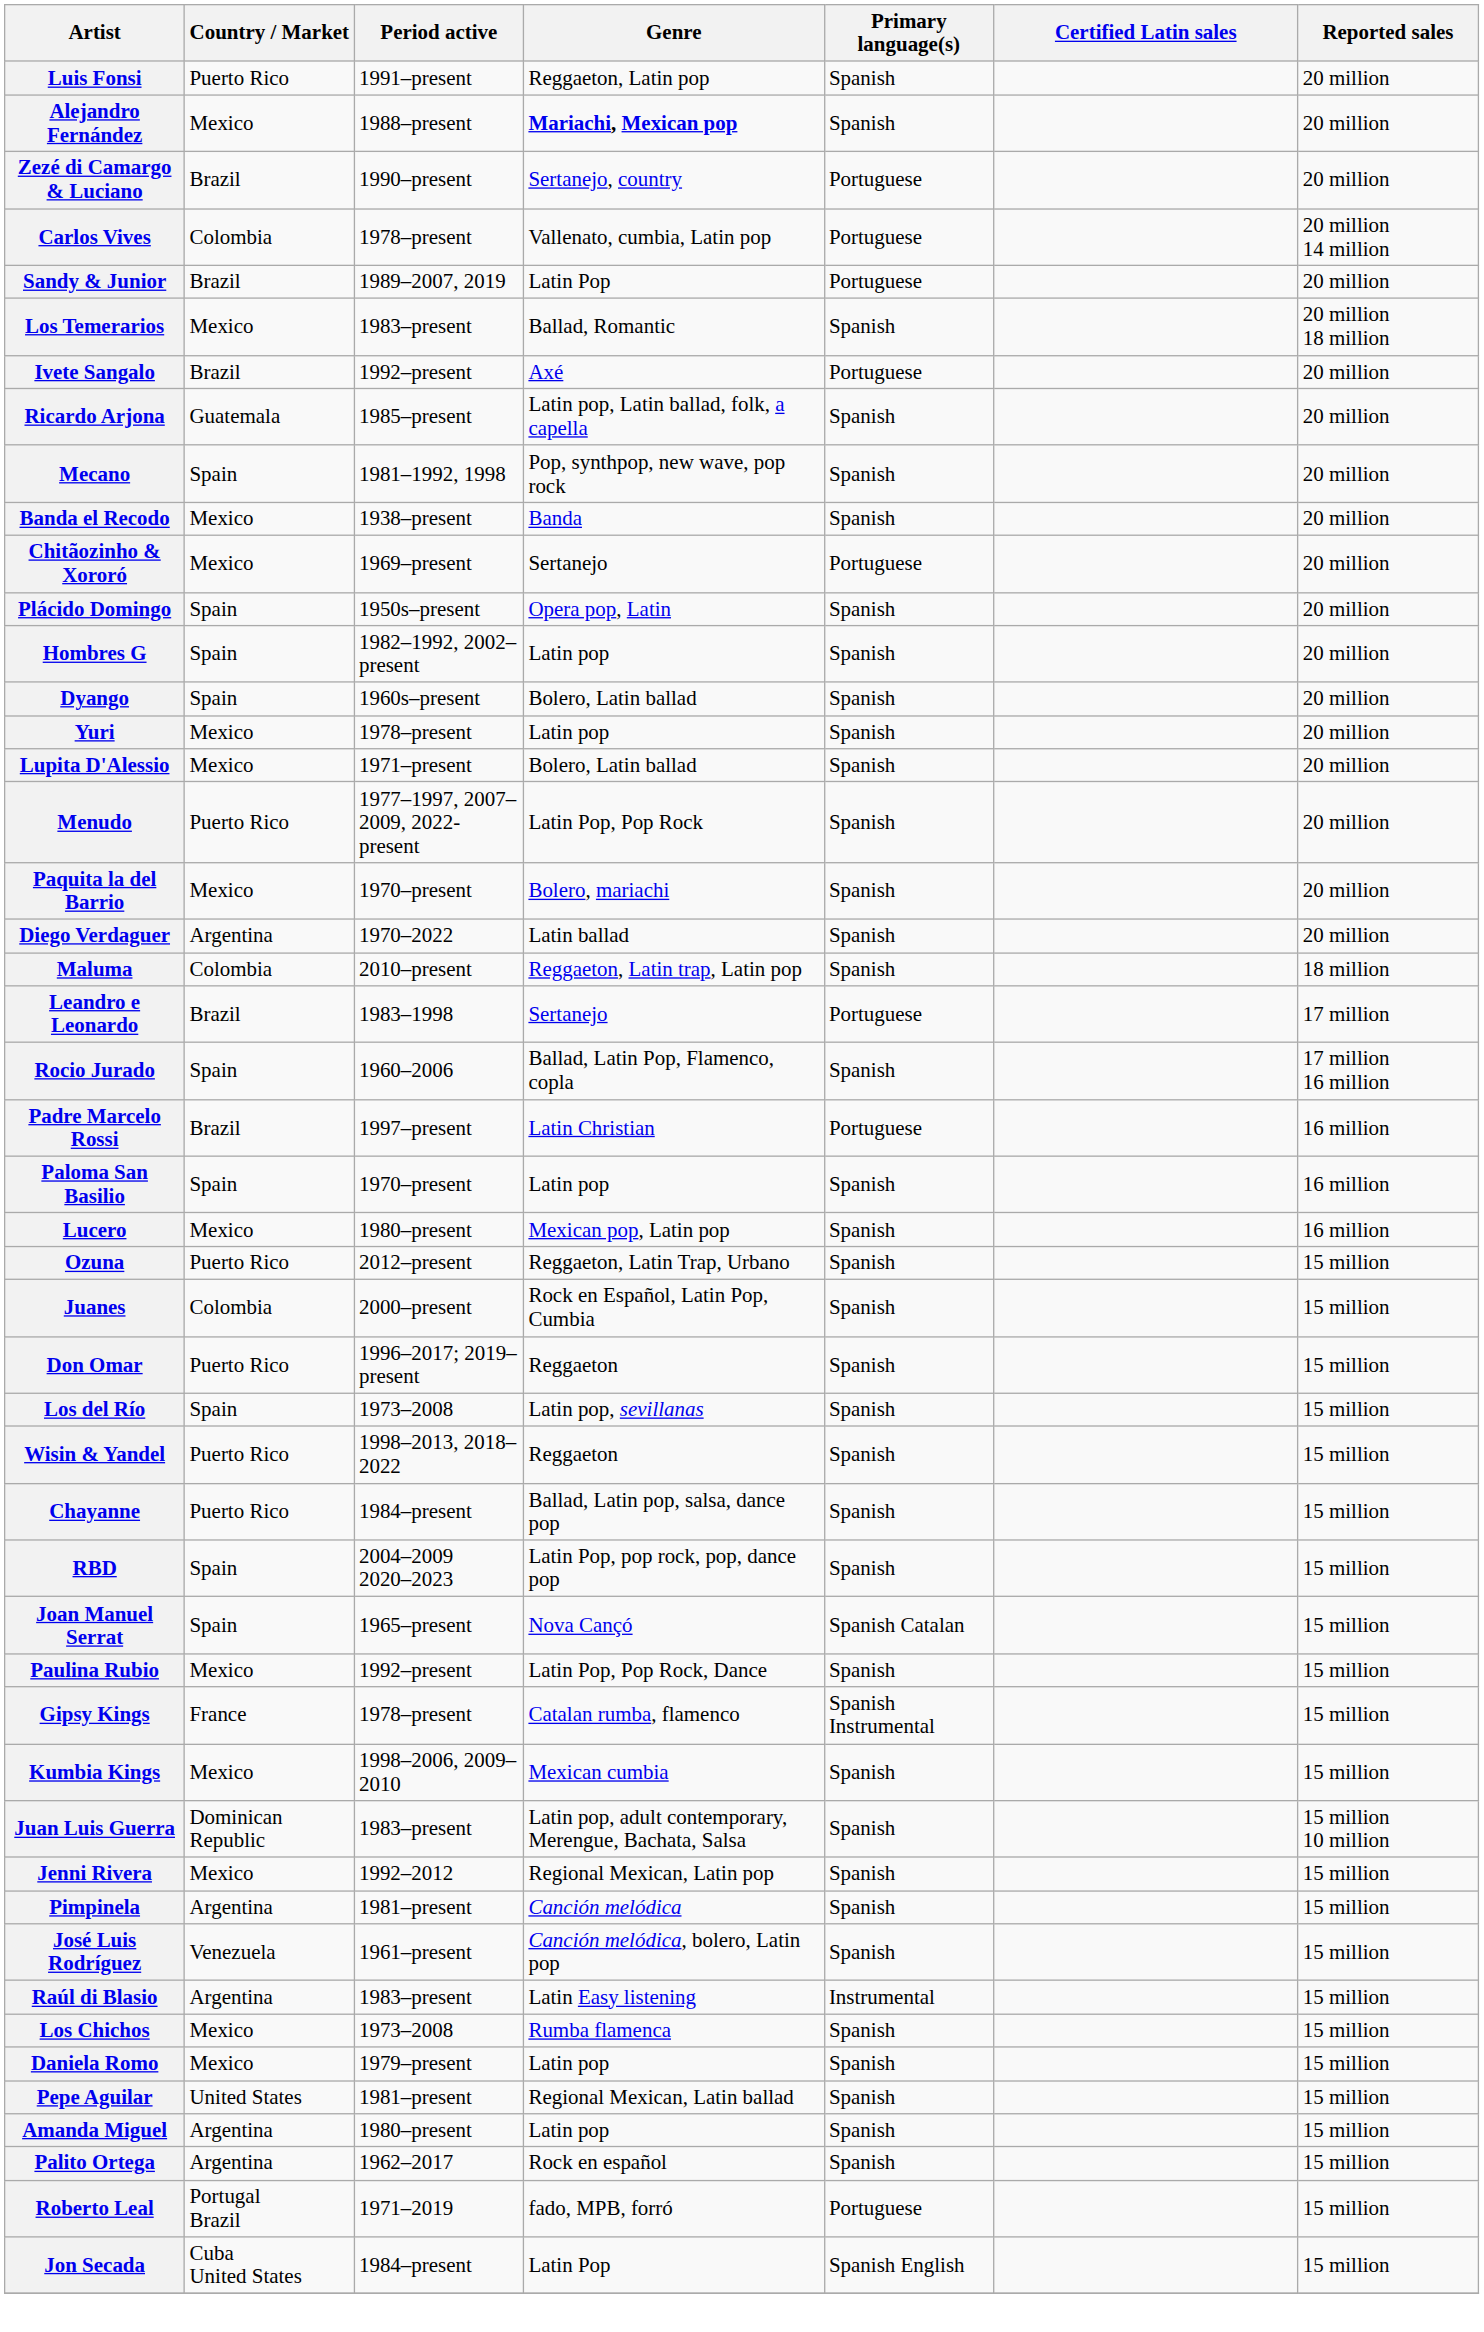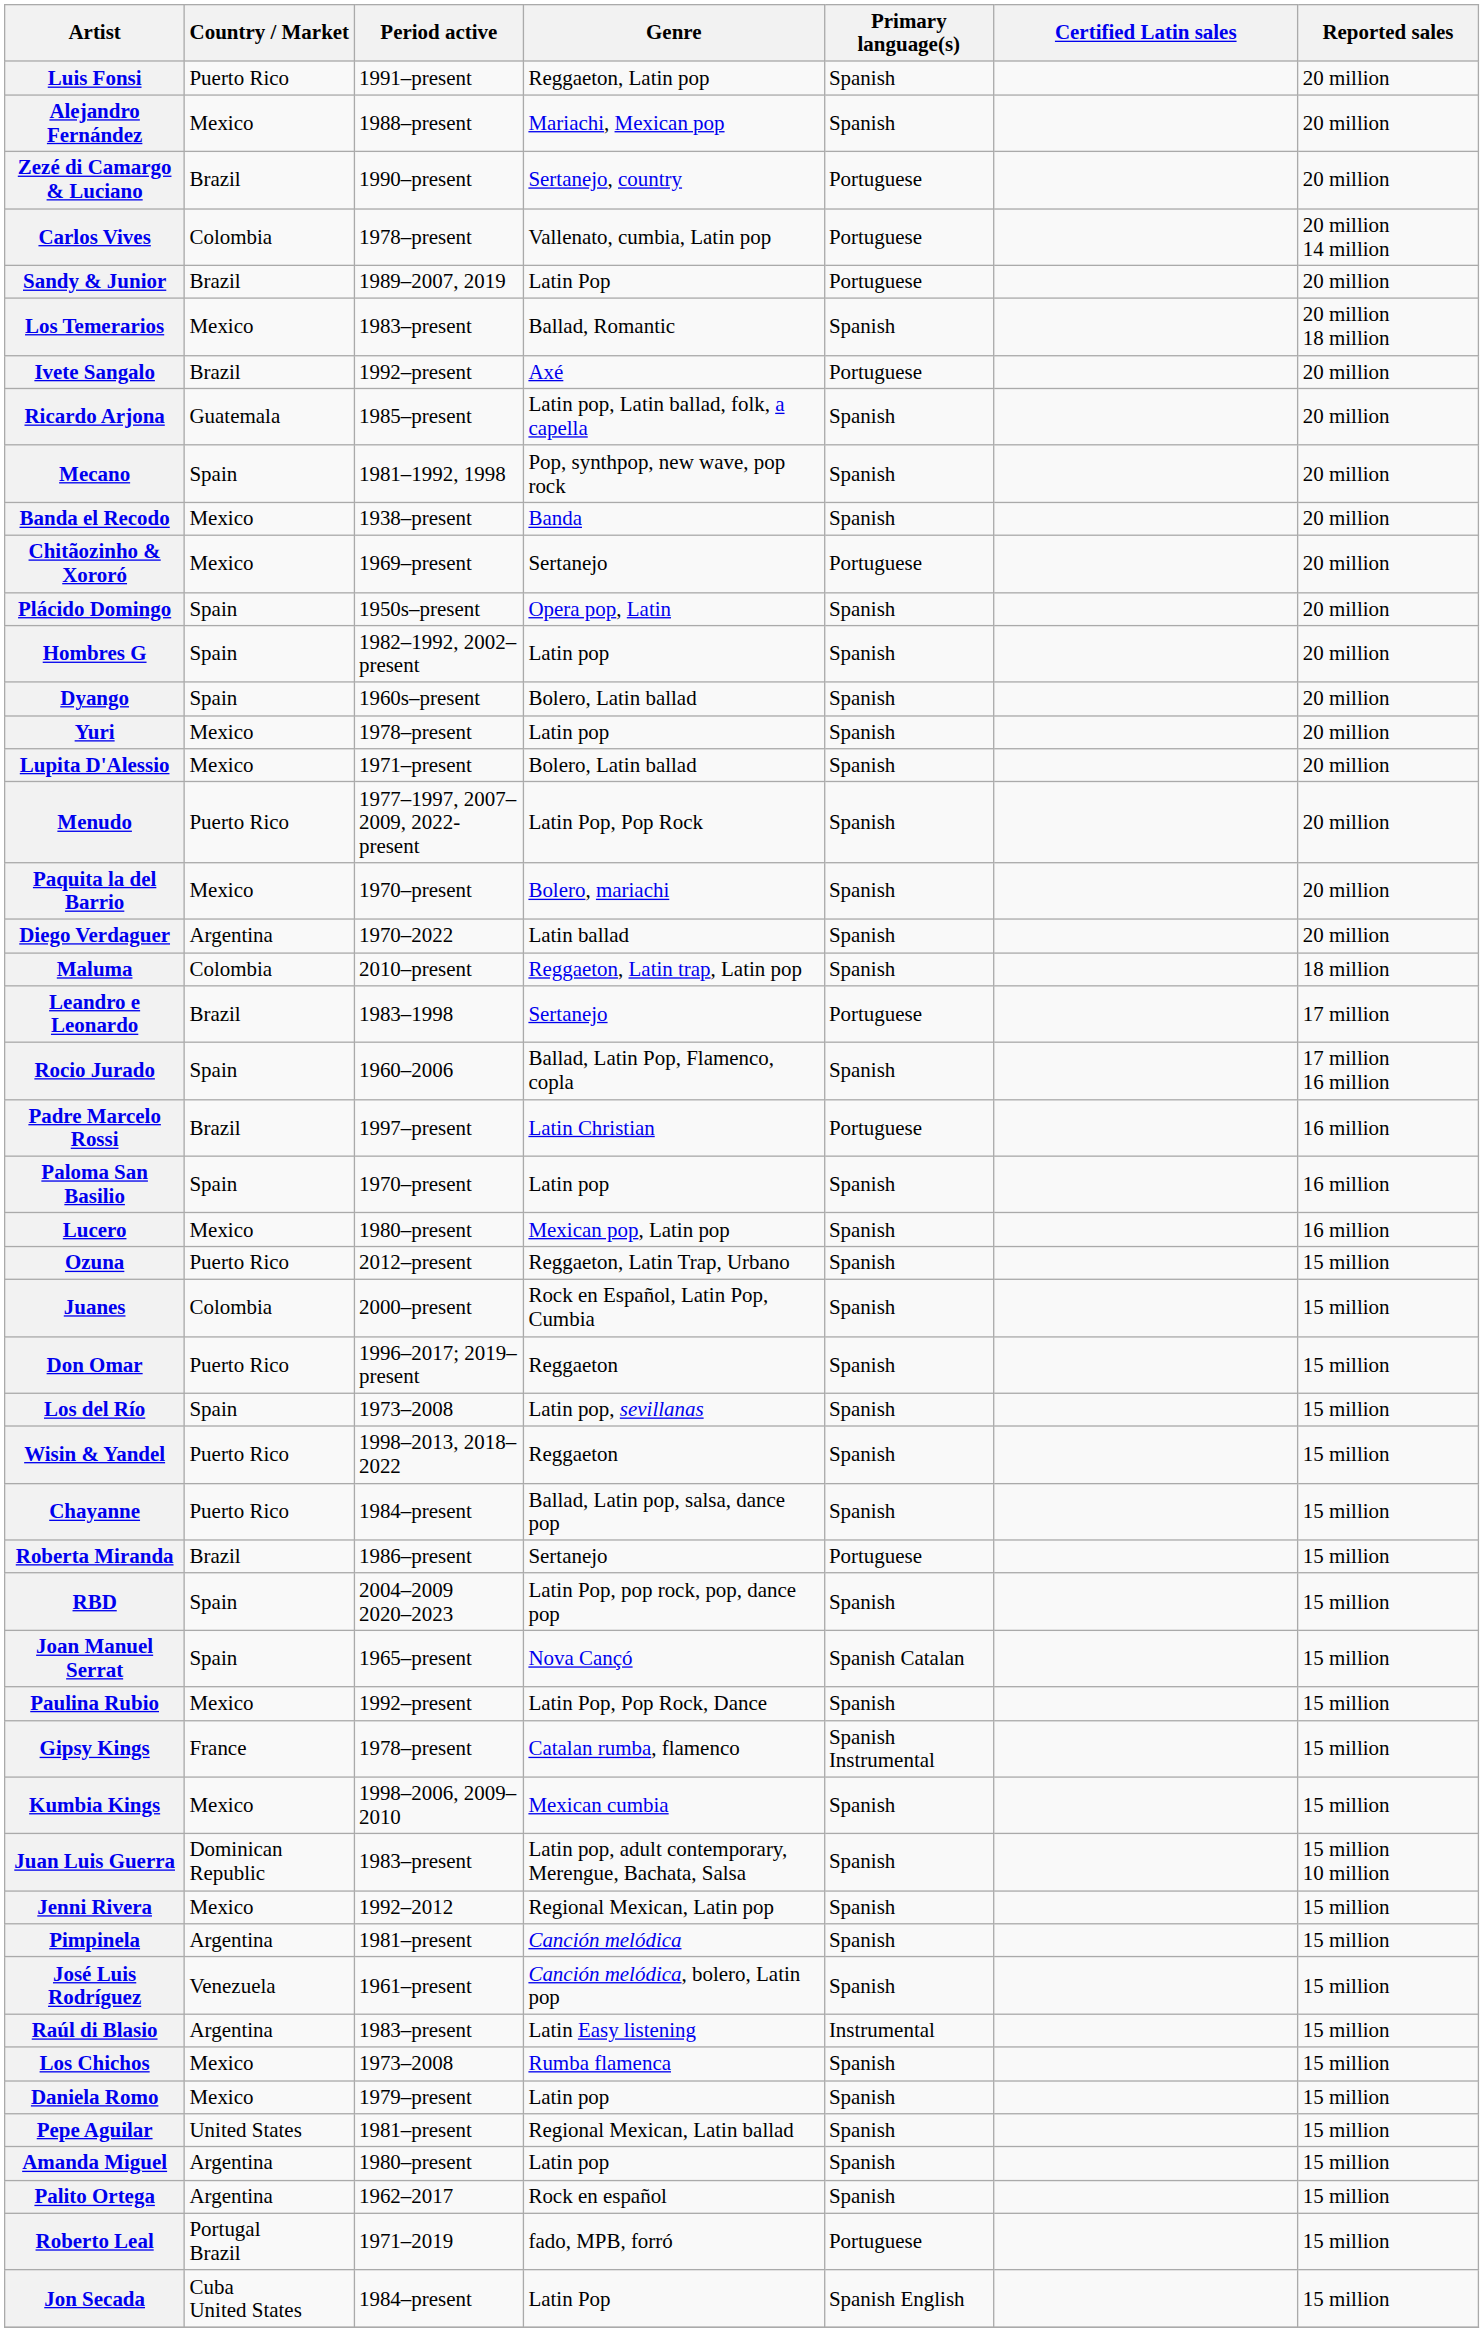 <table class="wikitable plainrowheaders sortable">
 <tr>
 <th scope="col" style="width:130px;">Artist</th>
 <th scope="col" style="width:122px;">Country / Market</th>
 <th scope="col" style="width:122px;">Period active</th>
 <th scope="col" style="width:222px;">Genre</th>
 <th scope="col" style="width:122px;">Primary language(s)</th>
 <th scope="col" style="width:225px;"><a href='#'>Certified Latin sales</a></th>
 <th scope="col" style="width:130px;">Reported sales</th>
 </tr>
 <tr>
 <th scope="row"><a href='#'>Luis Fonsi</a></th>
 <td>Puerto Rico</td>
 <td>1991–present</td>
 <td>Reggaeton, Latin pop</td>
 <td>Spanish</td>
 <td></td>
 <td>20 million</td>
 </tr>
 <tr>
 <th scope="row"><a href='#'>Alejandro Fernández</a></th>
 <td>Mexico</td>
 <td>1988–present</td>
-<td><strong><a href='#'>Mariachi</a>, <a href='#'>Mexican pop</a></strong></td>
+<td><a href='#'>Mariachi</a>, <a href='#'>Mexican pop</a></td>
 <td>Spanish</td>
 <td></td>
 <td>20 million</td>
 </tr>
 <tr>
 <th scope="row"><a href='#'>Zezé di Camargo & Luciano</a></th>
 <td>Brazil</td>
 <td>1990–present</td>
 <td><a href='#'>Sertanejo</a>, <a href='#'>country</a></td>
 <td>Portuguese</td>
 <td></td>
 <td>20 million</td>
 </tr>
 <tr>
 <th scope="row"><a href='#'>Carlos Vives</a></th>
 <td>Colombia</td>
 <td>1978–present</td>
 <td>Vallenato, cumbia, Latin pop</td>
 <td>Portuguese</td>
 <td></td>
 <td>20 million<br>14 million</td>
 </tr>
 <tr>
 <th scope="row"><a href='#'>Sandy & Junior</a></th>
 <td>Brazil</td>
 <td>1989–2007, 2019</td>
 <td>Latin Pop</td>
 <td>Portuguese</td>
 <td></td>
 <td>20 million</td>
 </tr>
 <tr>
 <th scope="row"><a href='#'>Los Temerarios</a></th>
 <td>Mexico</td>
 <td>1983–present</td>
 <td>Ballad, Romantic</td>
 <td>Spanish</td>
 <td></td>
 <td>20 million<br>18 million</td>
 </tr>
 <tr>
 <th scope="row"><a href='#'>Ivete Sangalo</a></th>
 <td>Brazil</td>
 <td>1992–present</td>
 <td><a href='#'>Axé</a></td>
 <td>Portuguese</td>
 <td></td>
 <td>20 million</td>
 </tr>
 <tr>
 <th scope="row"><a href='#'>Ricardo Arjona</a></th>
 <td>Guatemala</td>
 <td>1985–present</td>
 <td>Latin pop, Latin ballad, folk, <a href='#'>a capella</a></td>
 <td>Spanish</td>
 <td></td>
 <td>20 million</td>
 </tr>
 <tr>
 <th scope="row"><a href='#'>Mecano</a></th>
 <td>Spain</td>
 <td>1981–1992, 1998</td>
 <td>Pop, synthpop, new wave, pop rock</td>
 <td>Spanish</td>
 <td></td>
 <td>20 million</td>
 </tr>
 <tr>
 <th scope="row"><a href='#'>Banda el Recodo</a></th>
 <td>Mexico</td>
 <td>1938–present</td>
 <td><a href='#'>Banda</a></td>
 <td>Spanish</td>
 <td><small></small><br></td>
 <td>20 million</td>
 </tr>
 <tr>
 <th scope="row"><a href='#'>Chitãozinho & Xororó</a></th>
 <td>Mexico</td>
 <td>1969–present</td>
 <td>Sertanejo</td>
 <td>Portuguese</td>
 <td></td>
 <td>20 million</td>
 </tr>
 <tr>
 <th scope="row"><a href='#'>Plácido Domingo</a></th>
 <td>Spain</td>
 <td>1950s–present</td>
 <td><a href='#'>Opera pop</a>, <a href='#'>Latin</a></td>
 <td>Spanish</td>
 <td><small></small><br></td>
 <td>20 million</td>
 </tr>
 <tr>
 <th scope="row"><a href='#'>Hombres G</a></th>
 <td>Spain</td>
 <td>1982–1992, 2002–present</td>
 <td>Latin pop</td>
 <td>Spanish</td>
 <td></td>
 <td>20 million</td>
 </tr>
 <tr>
 <th scope="row"><a href='#'>Dyango</a></th>
 <td>Spain</td>
 <td>1960s–present</td>
 <td>Bolero, Latin ballad</td>
 <td>Spanish</td>
 <td></td>
 <td>20 million</td>
 </tr>
 <tr>
 <th scope="row"><a href='#'>Yuri</a></th>
 <td>Mexico</td>
 <td>1978–present</td>
 <td>Latin pop</td>
 <td>Spanish</td>
 <td></td>
 <td>20 million</td>
 </tr>
 <tr>
 <th scope="row"><a href='#'>Lupita D'Alessio</a></th>
 <td>Mexico</td>
 <td>1971–present</td>
 <td>Bolero, Latin ballad</td>
 <td>Spanish</td>
 <td></td>
 <td>20 million</td>
 </tr>
 <tr>
 <th scope="row"><a href='#'>Menudo</a></th>
 <td>Puerto Rico</td>
 <td>1977–1997, 2007–2009, 2022-present</td>
 <td>Latin Pop, Pop Rock</td>
 <td>Spanish</td>
 <td></td>
 <td>20 million</td>
 </tr>
 <tr>
 <th scope="row"><a href='#'>Paquita la del Barrio</a></th>
 <td>Mexico</td>
 <td>1970–present</td>
 <td><a href='#'>Bolero</a>, <a href='#'>mariachi</a></td>
 <td>Spanish</td>
 <td></td>
 <td>20 million</td>
 </tr>
 <tr>
 <th scope="row"><a href='#'>Diego Verdaguer</a></th>
 <td>Argentina</td>
 <td>1970–2022</td>
 <td>Latin ballad</td>
 <td>Spanish</td>
 <td></td>
 <td>20 million</td>
 </tr>
 <tr>
 <th scope="row"><a href='#'>Maluma</a></th>
 <td>Colombia</td>
 <td>2010–present</td>
 <td><a href='#'>Reggaeton</a>, <a href='#'>Latin trap</a>, Latin pop</td>
 <td>Spanish</td>
 <td></td>
 <td>18 million</td>
 </tr>
 <tr>
 <th scope="row"><a href='#'>Leandro e Leonardo</a></th>
 <td>Brazil</td>
 <td>1983–1998</td>
 <td><a href='#'>Sertanejo</a></td>
 <td>Portuguese</td>
 <td></td>
 <td>17 million</td>
 </tr>
 <tr>
 <th scope="row"><a href='#'>Rocio Jurado</a></th>
 <td>Spain</td>
 <td>1960–2006</td>
 <td>Ballad, Latin Pop, Flamenco, copla</td>
 <td>Spanish</td>
 <td></td>
 <td>17 million<br>16 million</td>
 </tr>
 <tr>
 <th scope="row"><a href='#'>Padre Marcelo Rossi</a></th>
 <td>Brazil</td>
 <td>1997–present</td>
 <td><a href='#'>Latin Christian</a></td>
 <td>Portuguese</td>
 <td></td>
 <td>16 million</td>
 </tr>
 <tr>
 <th scope="row"><a href='#'>Paloma San Basilio</a></th>
 <td>Spain</td>
 <td>1970–present</td>
 <td>Latin pop</td>
 <td>Spanish</td>
 <td></td>
 <td>16 million</td>
 </tr>
 <tr>
 <th scope="row"><a href='#'>Lucero</a></th>
 <td>Mexico</td>
 <td>1980–present</td>
 <td><a href='#'>Mexican pop</a>, Latin pop</td>
 <td>Spanish</td>
 <td></td>
 <td>16 million</td>
 </tr>
 <tr>
 <th scope="row"><a href='#'>Ozuna</a></th>
 <td>Puerto Rico</td>
 <td>2012–present</td>
 <td>Reggaeton, Latin Trap, Urbano</td>
 <td>Spanish</td>
 <td></td>
 <td>15 million</td>
 </tr>
 <tr>
 <th scope="row"><a href='#'>Juanes</a></th>
 <td>Colombia</td>
 <td>2000–present</td>
 <td>Rock en Español, Latin Pop, Cumbia</td>
 <td>Spanish</td>
 <td></td>
 <td>15 million</td>
 </tr>
 <tr>
 <th scope="row"><a href='#'>Don Omar</a></th>
 <td>Puerto Rico</td>
 <td>1996–2017; 2019–present</td>
 <td>Reggaeton</td>
 <td>Spanish</td>
 <td></td>
 <td>15 million</td>
 </tr>
 <tr>
 <th scope="row"><a href='#'>Los del Río</a></th>
 <td>Spain</td>
 <td>1973–2008</td>
 <td>Latin pop, <em><a href='#'>sevillanas</a></em></td>
 <td>Spanish</td>
 <td></td>
 <td>15 million</td>
 </tr>
 <tr>
 <th scope="row"><a href='#'>Wisin & Yandel</a></th>
 <td>Puerto Rico</td>
 <td>1998–2013, 2018–2022</td>
 <td>Reggaeton</td>
 <td>Spanish</td>
 <td></td>
 <td>15 million</td>
 </tr>
 <tr>
 <th scope="row"><a href='#'>Chayanne</a></th>
 <td>Puerto Rico</td>
 <td>1984–present</td>
 <td>Ballad, Latin pop, salsa, dance pop</td>
 <td>Spanish</td>
 <td></td>
 <td>15 million</td>
 </tr>
 <tr>
+<th scope="row"><a href='#'>Roberta Miranda</a></th>
+<td>Brazil</td>
+<td>1986–present</td>
+<td>Sertanejo</td>
+<td>Portuguese</td>
+<td></td>
+<td>15 million</td>
+</tr>
+<tr>
 <th scope="row"><a href='#'>RBD</a></th>
 <td>Spain</td>
 <td>2004–2009<br>2020–2023</td>
 <td>Latin Pop, pop rock, pop, dance pop</td>
 <td>Spanish</td>
 <td></td>
 <td>15 million</td>
 </tr>
 <tr>
 <th scope="row"><a href='#'>Joan Manuel Serrat</a></th>
 <td>Spain</td>
 <td>1965–present</td>
 <td><a href='#'>Nova Cançó</a></td>
 <td>Spanish  Catalan</td>
 <td></td>
 <td>15 million</td>
 </tr>
 <tr>
 <th scope="row"><a href='#'>Paulina Rubio</a></th>
 <td>Mexico</td>
 <td>1992–present</td>
 <td>Latin Pop, Pop Rock, Dance</td>
 <td>Spanish</td>
 <td></td>
 <td>15 million</td>
 </tr>
 <tr>
 <th scope="row"><a href='#'>Gipsy Kings</a></th>
 <td>France</td>
 <td>1978–present</td>
 <td><a href='#'>Catalan rumba</a>, flamenco</td>
 <td>Spanish  Instrumental</td>
 <td></td>
 <td>15 million</td>
 </tr>
 <tr>
 <th scope="row"><a href='#'>Kumbia Kings</a></th>
 <td>Mexico</td>
 <td>1998–2006, 2009–2010</td>
 <td><a href='#'>Mexican cumbia</a></td>
 <td>Spanish</td>
 <td></td>
 <td>15 million</td>
 </tr>
 <tr>
 <th scope="row"><a href='#'>Juan Luis Guerra</a></th>
 <td>Dominican Republic</td>
 <td>1983–present</td>
 <td>Latin pop, adult contemporary, Merengue, Bachata, Salsa</td>
 <td>Spanish</td>
 <td><br></td>
 <td>15 million<br>10 million</td>
 </tr>
 <tr>
 <th scope="row"><a href='#'>Jenni Rivera</a></th>
 <td>Mexico</td>
 <td>1992–2012</td>
 <td>Regional Mexican, Latin pop</td>
 <td>Spanish</td>
 <td></td>
 <td>15 million</td>
 </tr>
 <tr>
 <th scope="row"><a href='#'>Pimpinela</a></th>
 <td>Argentina</td>
 <td>1981–present</td>
 <td><em><a href='#'>Canción melódica</a></em></td>
 <td>Spanish</td>
 <td></td>
 <td>15 million</td>
 </tr>
 <tr>
 <th scope="row"><a href='#'>José Luis Rodríguez</a></th>
 <td>Venezuela</td>
 <td>1961–present</td>
 <td><em><a href='#'>Canción melódica</a></em>, bolero, Latin pop</td>
 <td>Spanish</td>
 <td></td>
 <td>15 million</td>
 </tr>
 <tr>
 <th scope="row"><a href='#'>Raúl di Blasio</a></th>
 <td>Argentina</td>
 <td>1983–present</td>
 <td>Latin <a href='#'>Easy listening</a></td>
 <td>Instrumental</td>
 <td></td>
 <td>15 million</td>
 </tr>
 <tr>
 <th scope="row"><a href='#'>Los Chichos</a></th>
 <td>Mexico</td>
 <td>1973–2008</td>
 <td><a href='#'>Rumba flamenca</a></td>
 <td>Spanish</td>
 <td></td>
 <td>15 million</td>
 </tr>
 <tr>
 <th scope="row"><a href='#'>Daniela Romo</a></th>
 <td>Mexico</td>
 <td>1979–present</td>
 <td>Latin pop</td>
 <td>Spanish</td>
 <td></td>
 <td>15 million</td>
 </tr>
 <tr>
 <th scope="row"><a href='#'>Pepe Aguilar</a></th>
 <td>United States</td>
 <td>1981–present</td>
 <td>Regional Mexican, Latin ballad</td>
 <td>Spanish</td>
 <td></td>
 <td>15 million</td>
 </tr>
 <tr>
 <th scope="row"><a href='#'>Amanda Miguel</a></th>
 <td>Argentina</td>
 <td>1980–present</td>
 <td>Latin pop</td>
 <td>Spanish</td>
 <td></td>
 <td>15 million</td>
 </tr>
 <tr>
 <th scope="row"><a href='#'>Palito Ortega</a></th>
 <td>Argentina</td>
 <td>1962–2017</td>
 <td>Rock en español</td>
 <td>Spanish</td>
 <td></td>
 <td>15 million</td>
 </tr>
 <tr>
 <th scope="row"><a href='#'>Roberto Leal</a></th>
 <td>Portugal<br>Brazil</td>
 <td>1971–2019</td>
 <td>fado, MPB, forró</td>
 <td>Portuguese</td>
 <td></td>
 <td>15 million</td>
 </tr>
 <tr>
 <th scope="row"><a href='#'>Jon Secada</a></th>
 <td>Cuba<br>United States</td>
 <td>1984–present</td>
 <td>Latin Pop</td>
 <td>Spanish  English</td>
 <td></td>
 <td>15 million</td>
 </tr>
 <tr>
 </tr>
 </table>
